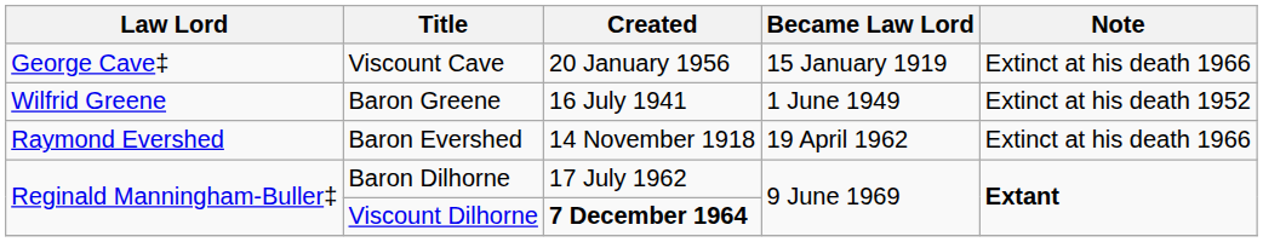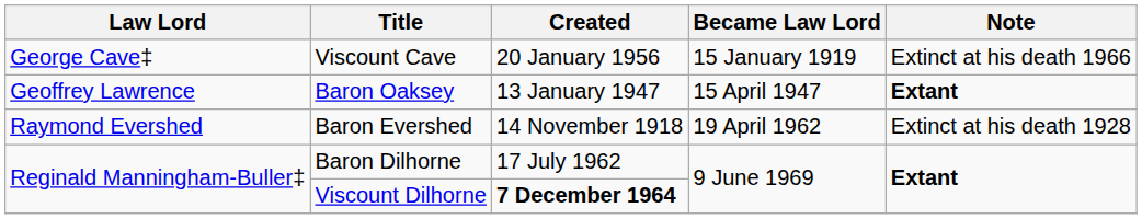 <table class="wikitable">
 <tr>
 <th>Law Lord</th>
 <th>Title</th>
 <th>Created</th>
 <th>Became Law Lord</th>
 <th>Note</th>
 </tr>
 <tr>
 <td><a href='#'>George Cave</a>‡</td>
 <td>Viscount Cave</td>
 <td>20 January 1956</td>
 <td>15 January 1919</td>
 <td>Extinct at his death 1966</td>
 </tr>
 <tr>
-<td><a href='#'>Wilfrid Greene</a></td>
-<td>Baron Greene</td>
-<td>16 July 1941</td>
-<td>1 June 1949</td>
-<td>Extinct at his death 1952</td>
+<td><a href='#'>Geoffrey Lawrence</a></td>
+<td><a href='#'>Baron Oaksey</a></td>
+<td>13 January 1947</td>
+<td>15 April 1947</td>
+<td><strong>Extant</strong></td>
 </tr>
 <tr>
 <td><a href='#'>Raymond Evershed</a></td>
 <td>Baron Evershed</td>
 <td>14 November 1918</td>
 <td>19 April 1962</td>
-<td>Extinct at his death 1966</td>
+<td>Extinct at his death 1928</td>
 </tr>
 <tr>
 <td rowspan=2><a href='#'>Reginald Manningham-Buller</a>‡</td>
 <td>Baron Dilhorne</td>
 <td>17 July 1962</td>
 <td rowspan=2>9 June 1969</td>
 <td rowspan=2><strong>Extant</strong></td>
 </tr>
 <tr>
 <td><a href='#'>Viscount Dilhorne</a></td>
 <td><strong>7 December 1964</strong></td>
 </tr>
 <tr>
 </tr>
 </table>
